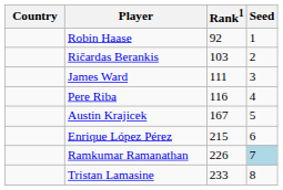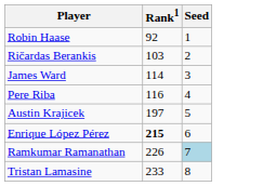 <table class="sortable wikitable">
 <tr>
-<th width="70">Country</th>
 <th width="175">Player</th>
 <th>Rank<sup>1</sup></th>
 <th>Seed</th>
 </tr>
 <tr>
-<td></td>
 <td><a href='#'>Robin Haase</a></td>
 <td>92</td>
 <td>1</td>
 </tr>
 <tr>
-<td></td>
 <td><a href='#'>Ričardas Berankis</a></td>
 <td>103</td>
 <td>2</td>
 </tr>
 <tr>
-<td></td>
 <td><a href='#'>James Ward</a></td>
-<td>111</td>
+<td>114</td>
 <td>3</td>
 </tr>
 <tr>
-<td></td>
 <td><a href='#'>Pere Riba</a></td>
 <td>116</td>
 <td>4</td>
 </tr>
 <tr>
-<td></td>
 <td><a href='#'>Austin Krajicek</a></td>
-<td>167</td>
+<td>197</td>
 <td>5</td>
 </tr>
 <tr>
-<td></td>
 <td><a href='#'>Enrique López Pérez</a></td>
-<td>215</td>
+<td><strong>215</strong></td>
 <td>6</td>
 </tr>
 <tr>
-<td></td>
 <td><a href='#'>Ramkumar Ramanathan</a></td>
 <td>226</td>
 <td style="background: lightblue;">7</td>
 </tr>
 <tr>
-<td></td>
 <td><a href='#'>Tristan Lamasine</a></td>
 <td>233</td>
 <td>8</td>
 </tr>
 </table>
